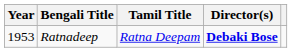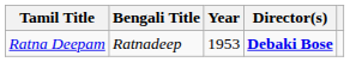 <table class="wikitable">
 <tr>
+<th>Tamil Title</th>
+<th>Bengali Title</th>
 <th>Year</th>
-<th>Bengali Title</th>
-<th>Tamil Title</th>
 <th>Director(s)</th>
 <th class="unsortable"></th>
 </tr>
 <tr>
+<td><em><a href='#'>Ratna Deepam</a></em></td>
+<td><em>Ratnadeep</em></td>
 <td>1953</td>
-<td><em>Ratnadeep</em></td>
-<td><em><a href='#'>Ratna Deepam</a></em></td>
 <td><strong><a href='#'>Debaki Bose</a></strong></td>
 <td style="text-align:center;"></td>
 </tr>
 </table>
